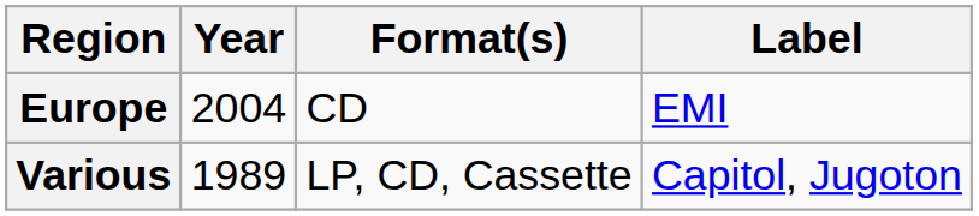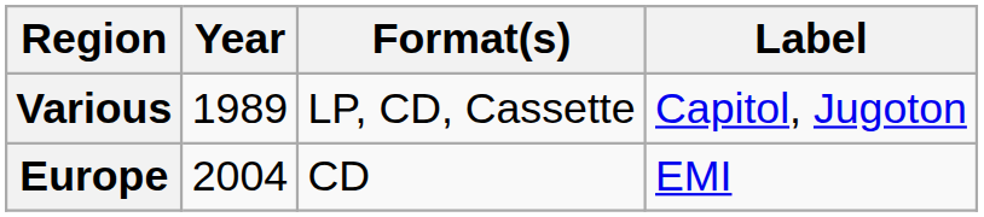 <table class="wikitable plainrowheaders">
 <tr>
 <th scope="col">Region</th>
 <th scope="col">Year</th>
 <th scope="col">Format(s)</th>
 <th scope="col">Label</th>
 </tr>
 <tr>
+<th scope="row">Various</th>
+<td>1989</td>
+<td>LP, CD, Cassette</td>
+<td><a href='#'>Capitol</a>, <a href='#'>Jugoton</a></td>
+</tr>
+<tr>
 <th scope="row">Europe</th>
 <td>2004</td>
 <td>CD</td>
 <td><a href='#'>EMI</a></td>
 </tr>
-<tr>
-<th scope="row">Various</th>
-<td>1989</td>
-<td>LP, CD, Cassette</td>
-<td><a href='#'>Capitol</a>, <a href='#'>Jugoton</a></td>
-</tr>
 </table>
